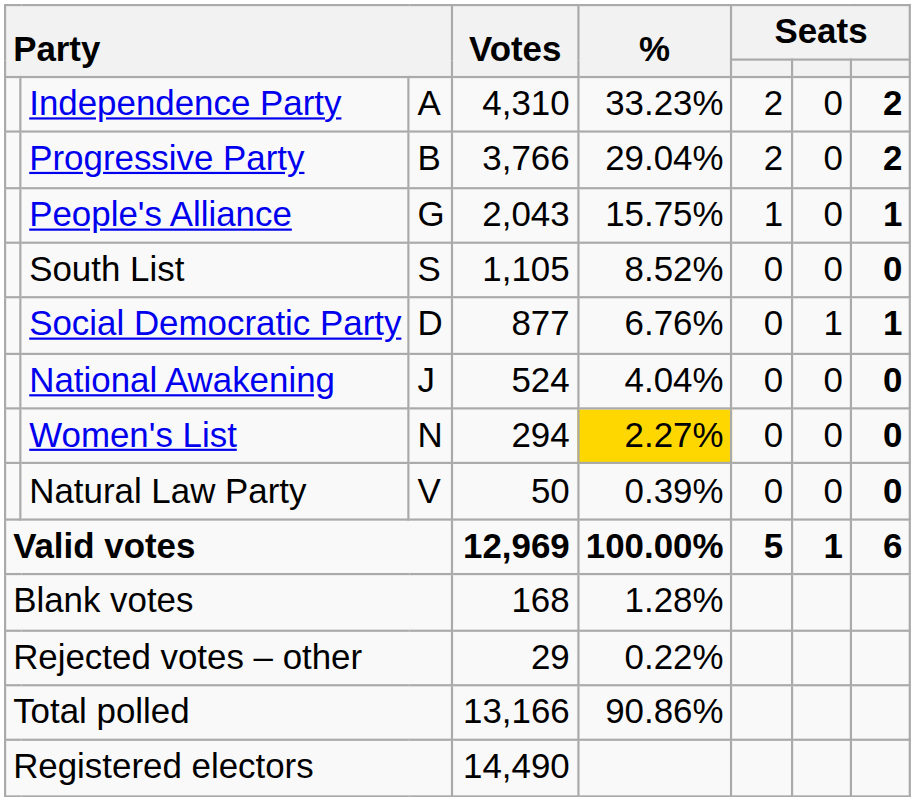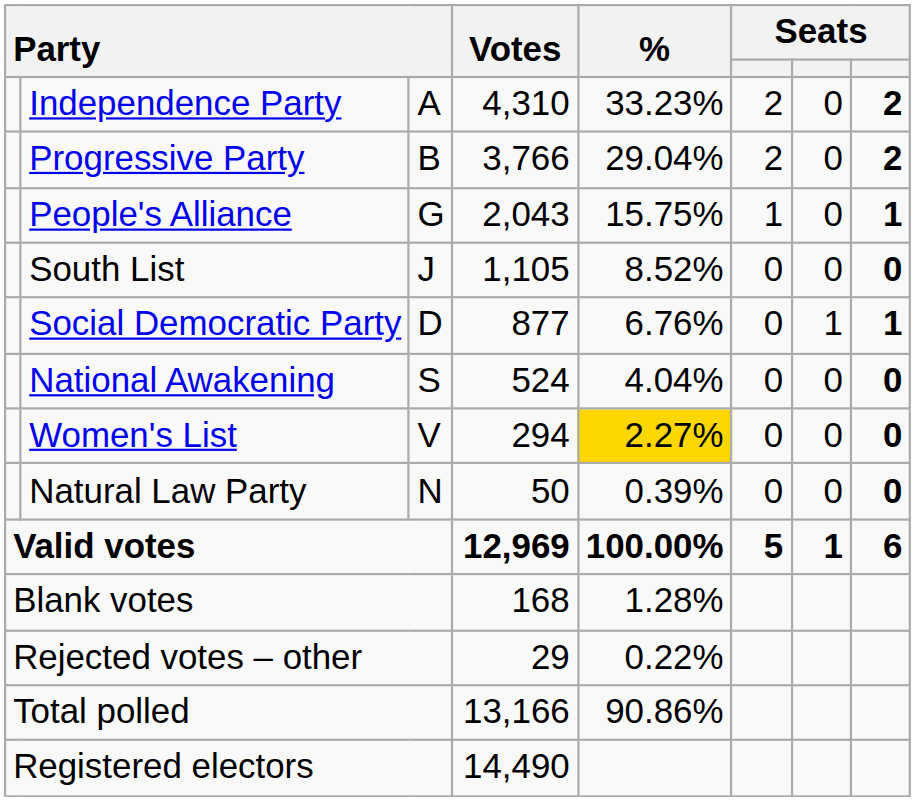 <table class="wikitable" border="1" style="text-align:right;">
 <tr>
 <th style="text-align:left;" valign=bottom rowspan=2 colspan=3>Party</th>
 <th align=center valign=bottom rowspan=2 width="50">Votes</th>
 <th align=center valign=bottom rowspan=2 width="50">%</th>
 <th colspan=3>Seats</th>
 </tr>
 <tr>
 <th align=center valign=bottom width="20"><small></small></th>
 <th align=center valign=bottom width="20"><small><a href='#'></a></small></th>
 <th align=center valign=bottom width="20"><small></small></th>
 </tr>
 <tr>
 <td></td>
 <td align=left><a href='#'>Independence Party</a></td>
 <td align=left>A</td>
 <td>4,310</td>
 <td>33.23%</td>
 <td>2</td>
 <td>0</td>
 <td><strong>2</strong></td>
 </tr>
 <tr>
 <td></td>
 <td align=left><a href='#'>Progressive Party</a></td>
 <td align=left>B</td>
 <td>3,766</td>
 <td>29.04%</td>
 <td>2</td>
 <td>0</td>
 <td><strong>2</strong></td>
 </tr>
 <tr>
 <td></td>
 <td align=left><a href='#'>People's Alliance</a></td>
 <td align=left>G</td>
 <td>2,043</td>
 <td>15.75%</td>
 <td>1</td>
 <td>0</td>
 <td><strong>1</strong></td>
 </tr>
 <tr>
 <td></td>
 <td align=left>South List</td>
-<td align=left>S</td>
+<td align=left>J</td>
 <td>1,105</td>
 <td>8.52%</td>
 <td>0</td>
 <td>0</td>
 <td><strong>0</strong></td>
 </tr>
 <tr>
 <td></td>
 <td align=left><a href='#'>Social Democratic Party</a></td>
 <td align=left>D</td>
 <td>877</td>
 <td>6.76%</td>
 <td>0</td>
 <td>1</td>
 <td><strong>1</strong></td>
 </tr>
 <tr>
 <td></td>
 <td align=left><a href='#'>National Awakening</a></td>
-<td align=left>J</td>
+<td align=left>S</td>
 <td>524</td>
 <td>4.04%</td>
 <td>0</td>
 <td>0</td>
 <td><strong>0</strong></td>
 </tr>
 <tr>
 <td></td>
 <td align=left><a href='#'>Women's List</a></td>
-<td align=left>N</td>
+<td align=left>V</td>
 <td>294</td>
 <td style="background: gold;">2.27%</td>
 <td>0</td>
 <td>0</td>
 <td><strong>0</strong></td>
 </tr>
 <tr>
 <td></td>
 <td align=left>Natural Law Party</td>
-<td align=left>V</td>
+<td align=left>N</td>
 <td>50</td>
 <td>0.39%</td>
 <td>0</td>
 <td>0</td>
 <td><strong>0</strong></td>
 </tr>
 <tr style="font-weight:bold">
 <td align=left colspan=3>Valid votes</td>
 <td>12,969</td>
 <td>100.00%</td>
 <td>5</td>
 <td>1</td>
 <td>6</td>
 </tr>
 <tr>
 <td align=left colspan=3>Blank votes</td>
 <td>168</td>
 <td>1.28%</td>
 <td></td>
 <td></td>
 <td></td>
 </tr>
 <tr>
 <td align=left colspan=3>Rejected votes – other</td>
 <td>29</td>
 <td>0.22%</td>
 <td></td>
 <td></td>
 <td></td>
 </tr>
 <tr>
 <td align=left colspan=3>Total polled</td>
 <td>13,166</td>
 <td>90.86%</td>
 <td></td>
 <td></td>
 <td></td>
 </tr>
 <tr>
 <td align=left colspan=3>Registered electors</td>
 <td>14,490</td>
 <td></td>
 <td></td>
 <td></td>
 <td></td>
 </tr>
 </table>
